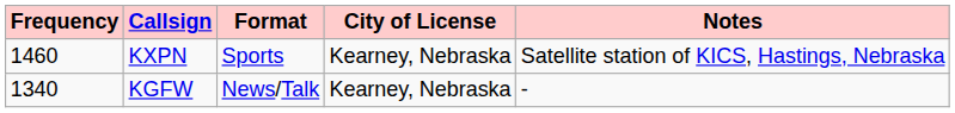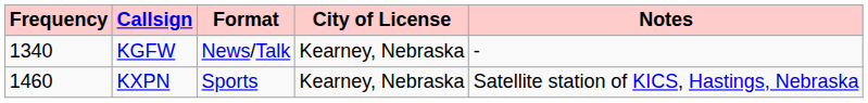 <table class="wikitable" border="1">
 <tr>
 <th style="background:#ffcccc;"><strong>Frequency</strong></th>
 <th style="background:#ffcccc;"><strong><a href='#'>Callsign</a></strong></th>
 <th style="background:#ffcccc;"><strong>Format</strong></th>
 <th style="background:#ffcccc;"><strong>City of License</strong></th>
 <th style="background:#ffcccc;"><strong>Notes</strong></th>
 </tr>
 <tr>
+<td>1340</td>
+<td><a href='#'>KGFW</a></td>
+<td><a href='#'>News</a>/<a href='#'>Talk</a></td>
+<td>Kearney, Nebraska</td>
+<td>-</td>
+</tr>
+<tr>
 <td>1460</td>
 <td><a href='#'>KXPN</a></td>
 <td><a href='#'>Sports</a></td>
 <td>Kearney, Nebraska</td>
 <td>Satellite station of <a href='#'>KICS</a>, <a href='#'>Hastings, Nebraska</a></td>
 </tr>
-<tr>
-<td>1340</td>
-<td><a href='#'>KGFW</a></td>
-<td><a href='#'>News</a>/<a href='#'>Talk</a></td>
-<td>Kearney, Nebraska</td>
-<td>-</td>
-</tr>
 </table>
